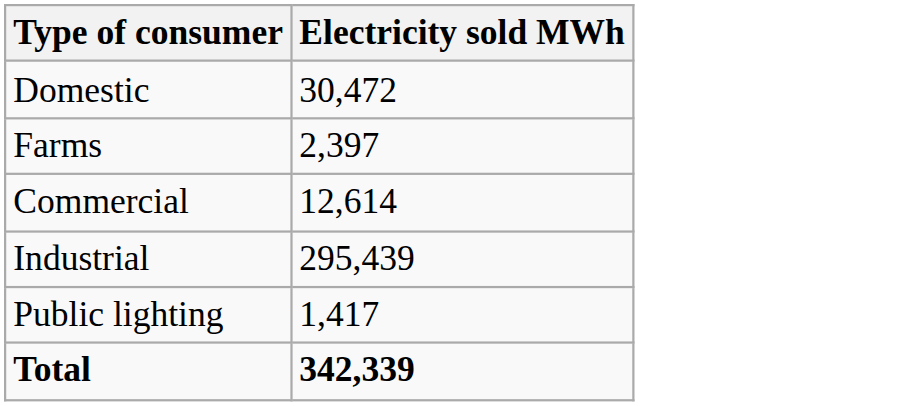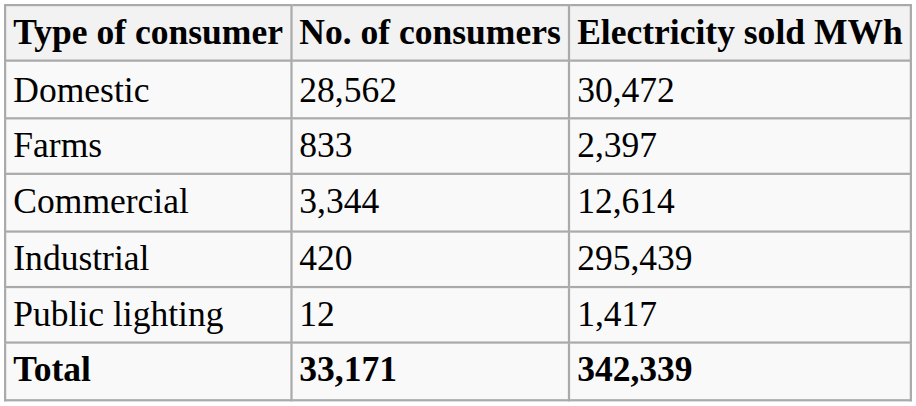 <table class="wikitable">
 <tr>
 <th>Type of consumer</th>
+<th>No. of consumers</th>
 <th>Electricity sold MWh</th>
 </tr>
 <tr>
 <td>Domestic</td>
+<td>28,562</td>
 <td>30,472</td>
 </tr>
 <tr>
 <td>Farms</td>
+<td>833</td>
 <td>2,397</td>
 </tr>
 <tr>
 <td>Commercial</td>
+<td>3,344</td>
 <td>12,614</td>
 </tr>
 <tr>
 <td>Industrial</td>
+<td>420</td>
 <td>295,439</td>
 </tr>
 <tr>
 <td>Public lighting</td>
+<td>12</td>
 <td>1,417</td>
 </tr>
 <tr>
 <td><strong>Total</strong></td>
+<td><strong>33,171</strong></td>
 <td><strong>342,339</strong></td>
 </tr>
 </table>
